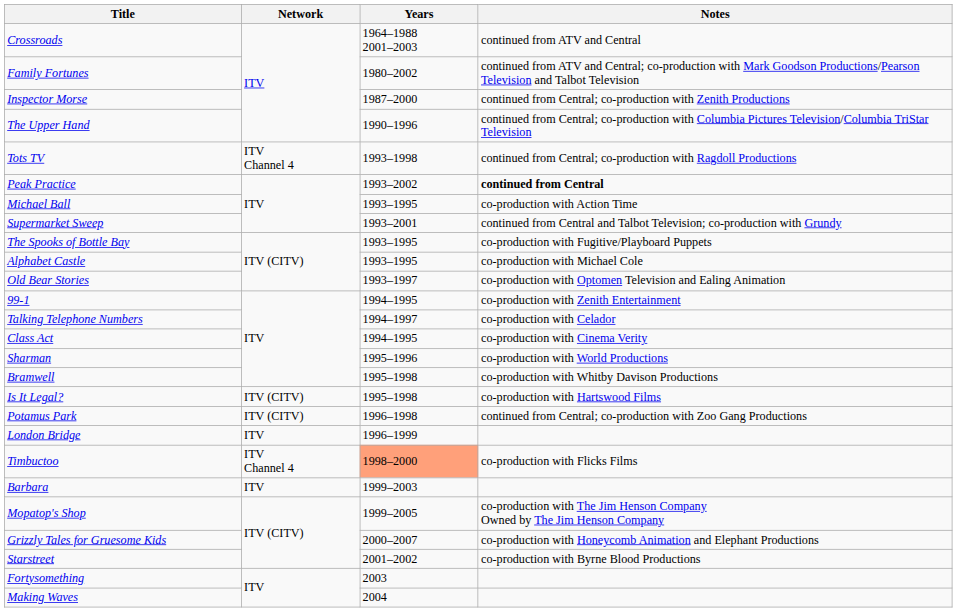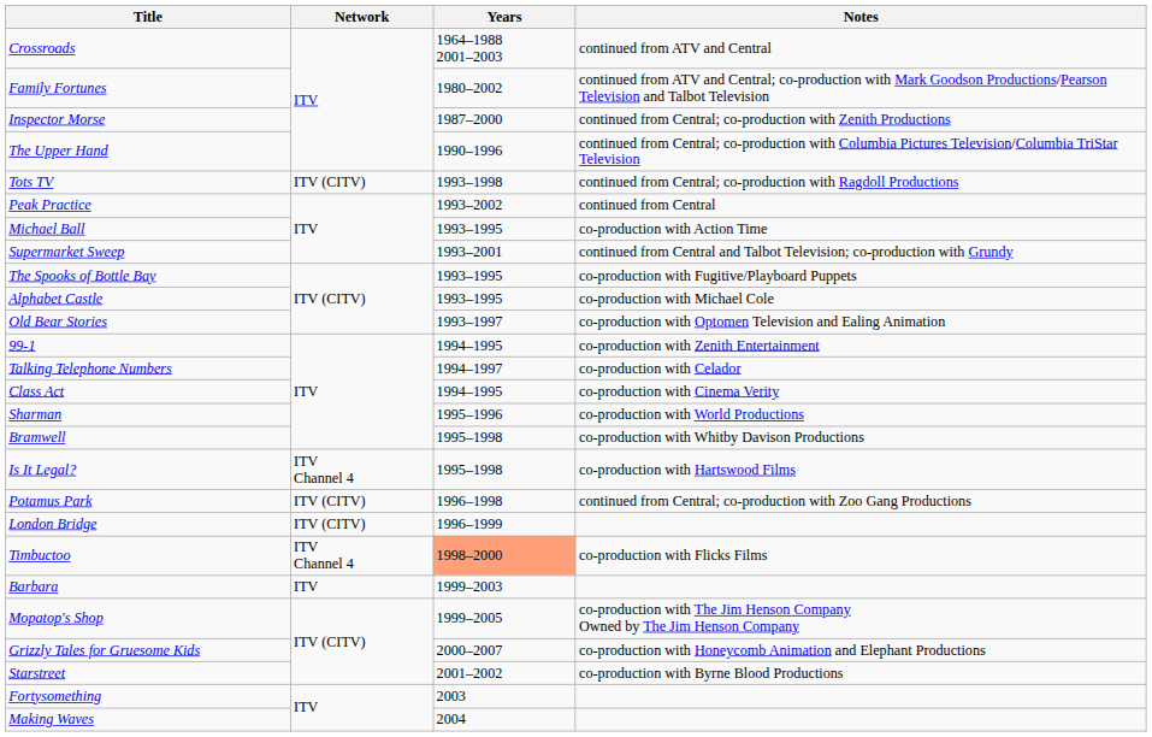 <table class="wikitable sortable" style="width: auto; style="width:80%;" table-layout: fixed;" |>
 <tr>
 <th style="width:20%;">Title</th>
 <th style="width:10%;">Network</th>
 <th style="width:10%;">Years</th>
 <th style="width:40%;" class="unsortable">Notes</th>
 </tr>
 <tr>
 <td><em><a href='#'>Crossroads</a></em></td>
 <td rowspan="4"><a href='#'>ITV</a></td>
 <td>1964–1988<br>2001–2003</td>
 <td>continued from ATV and Central</td>
 </tr>
 <tr>
 <td><em><a href='#'>Family Fortunes</a></em></td>
 <td>1980–2002</td>
 <td>continued from ATV and Central; co-production with <a href='#'>Mark Goodson Productions</a>/<a href='#'>Pearson Television</a> and Talbot Television</td>
 </tr>
 <tr>
 <td><em><a href='#'>Inspector Morse</a></em></td>
 <td>1987–2000</td>
 <td>continued from Central; co-production with <a href='#'>Zenith Productions</a></td>
 </tr>
 <tr>
 <td><em><a href='#'>The Upper Hand</a></em></td>
 <td>1990–1996</td>
 <td>continued from Central; co-production with <a href='#'>Columbia Pictures Television</a>/<a href='#'>Columbia TriStar Television</a></td>
 </tr>
 <tr>
 <td><em><a href='#'>Tots TV</a></em></td>
-<td>ITV<br>Channel 4</td>
+<td>ITV (CITV)</td>
 <td>1993–1998</td>
 <td>continued from Central; co-production with <a href='#'>Ragdoll Productions</a></td>
 </tr>
 <tr>
 <td><em><a href='#'>Peak Practice</a></em></td>
 <td rowspan="3">ITV</td>
 <td>1993–2002</td>
-<td><strong>continued from Central</strong></td>
+<td>continued from Central</td>
 </tr>
 <tr>
 <td><em><a href='#'>Michael Ball</a></em></td>
 <td>1993–1995</td>
 <td>co-production with Action Time</td>
 </tr>
 <tr>
 <td><em><a href='#'>Supermarket Sweep</a></em></td>
 <td>1993–2001</td>
 <td>continued from Central and Talbot Television; co-production with <a href='#'>Grundy</a></td>
 </tr>
 <tr>
 <td><em><a href='#'>The Spooks of Bottle Bay</a></em></td>
 <td rowspan="3">ITV (CITV)</td>
 <td>1993–1995</td>
 <td>co-production with Fugitive/Playboard Puppets</td>
 </tr>
 <tr>
 <td><em><a href='#'>Alphabet Castle</a></em></td>
 <td>1993–1995</td>
 <td>co-production with Michael Cole</td>
 </tr>
 <tr>
 <td><em><a href='#'>Old Bear Stories</a></em></td>
 <td>1993–1997</td>
 <td>co-production with <a href='#'>Optomen</a> Television and Ealing Animation</td>
 </tr>
 <tr>
 <td><em><a href='#'>99-1</a></em></td>
 <td rowspan="5">ITV</td>
 <td>1994–1995</td>
 <td>co-production with <a href='#'>Zenith Entertainment</a></td>
 </tr>
 <tr>
 <td><em><a href='#'>Talking Telephone Numbers</a></em></td>
 <td>1994–1997</td>
 <td>co-production with <a href='#'>Celador</a></td>
 </tr>
 <tr>
 <td><em><a href='#'>Class Act</a></em></td>
 <td>1994–1995</td>
 <td>co-production with <a href='#'>Cinema Verity</a></td>
 </tr>
 <tr>
 <td><em><a href='#'>Sharman</a></em></td>
 <td>1995–1996</td>
 <td>co-production with <a href='#'>World Productions</a></td>
 </tr>
 <tr>
 <td><em><a href='#'>Bramwell</a></em></td>
 <td>1995–1998</td>
 <td>co-production with Whitby Davison Productions</td>
 </tr>
 <tr>
 <td><em><a href='#'>Is It Legal?</a></em></td>
-<td>ITV (CITV)</td>
+<td>ITV<br>Channel 4</td>
 <td>1995–1998</td>
 <td>co-production with <a href='#'>Hartswood Films</a></td>
 </tr>
 <tr>
 <td><em><a href='#'>Potamus Park</a></em></td>
 <td>ITV (CITV)</td>
 <td>1996–1998</td>
 <td>continued from Central; co-production with Zoo Gang Productions</td>
 </tr>
 <tr>
 <td><em><a href='#'>London Bridge</a></em></td>
-<td>ITV</td>
+<td>ITV (CITV)</td>
 <td>1996–1999</td>
 <td></td>
 </tr>
 <tr>
 <td><em><a href='#'>Timbuctoo</a></em></td>
 <td>ITV<br>Channel 4</td>
 <td style="background: lightsalmon;">1998–2000</td>
 <td>co-production with Flicks Films</td>
 </tr>
 <tr>
 <td><em><a href='#'>Barbara</a></em></td>
 <td>ITV</td>
 <td>1999–2003</td>
 <td></td>
 </tr>
 <tr>
 <td><em><a href='#'>Mopatop's Shop</a></em></td>
 <td rowspan="3">ITV (CITV)</td>
 <td>1999–2005</td>
 <td>co-production with <a href='#'>The Jim Henson Company</a><br>Owned by <a href='#'>The Jim Henson Company</a></td>
 </tr>
 <tr>
 <td><em><a href='#'>Grizzly Tales for Gruesome Kids</a></em></td>
 <td>2000–2007</td>
 <td>co-production with <a href='#'>Honeycomb Animation</a> and Elephant Productions</td>
 </tr>
 <tr>
 <td><em><a href='#'>Starstreet</a></em></td>
 <td>2001–2002</td>
 <td>co-production with Byrne Blood Productions</td>
 </tr>
 <tr>
 <td><em><a href='#'>Fortysomething</a></em></td>
 <td rowspan="2">ITV</td>
 <td>2003</td>
 <td></td>
 </tr>
 <tr>
 <td><em><a href='#'>Making Waves</a></em></td>
 <td>2004</td>
 <td></td>
 </tr>
 </table>
